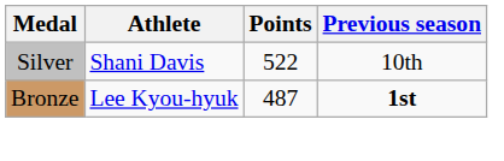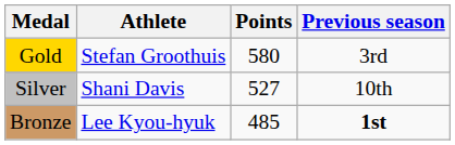 <table class="wikitable">
 <tr>
 <th><strong>Medal</strong></th>
 <th><strong>Athlete</strong></th>
 <th><strong>Points</strong></th>
 <th><strong><a href='#'>Previous season</a></strong></th>
 </tr>
 <tr align="center">
+<td bgcolor="gold">Gold</td>
+<td align="left"> <a href='#'>Stefan Groothuis</a></td>
+<td>580</td>
+<td>3rd</td>
+</tr>
+<tr align="center">
 <td bgcolor="silver">Silver</td>
 <td align="left"> <a href='#'>Shani Davis</a></td>
-<td>522</td>
+<td>527</td>
 <td>10th</td>
 </tr>
 <tr align="center">
 <td bgcolor="CC9966">Bronze</td>
 <td align="left"> <a href='#'>Lee Kyou-hyuk</a></td>
-<td>487</td>
+<td>485</td>
 <td><strong>1st</strong></td>
 </tr>
 </table>
